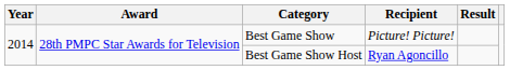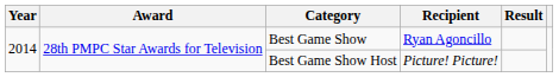 <table class="wikitable">
 <tr>
 <th>Year</th>
 <th>Award</th>
 <th>Category</th>
 <th>Recipient</th>
 <th>Result</th>
 <th></th>
 </tr>
 <tr>
 <td rowspan=2>2014</td>
 <td rowspan=2><a href='#'>28th PMPC Star Awards for Television</a></td>
 <td>Best Game Show</td>
-<td><em>Picture! Picture!</em></td>
+<td><a href='#'>Ryan Agoncillo</a></td>
 <td></td>
 <td rowspan=2></td>
 </tr>
 <tr>
 <td>Best Game Show Host</td>
-<td><a href='#'>Ryan Agoncillo</a></td>
+<td><em>Picture! Picture!</em></td>
 <td></td>
 </tr>
 </table>
